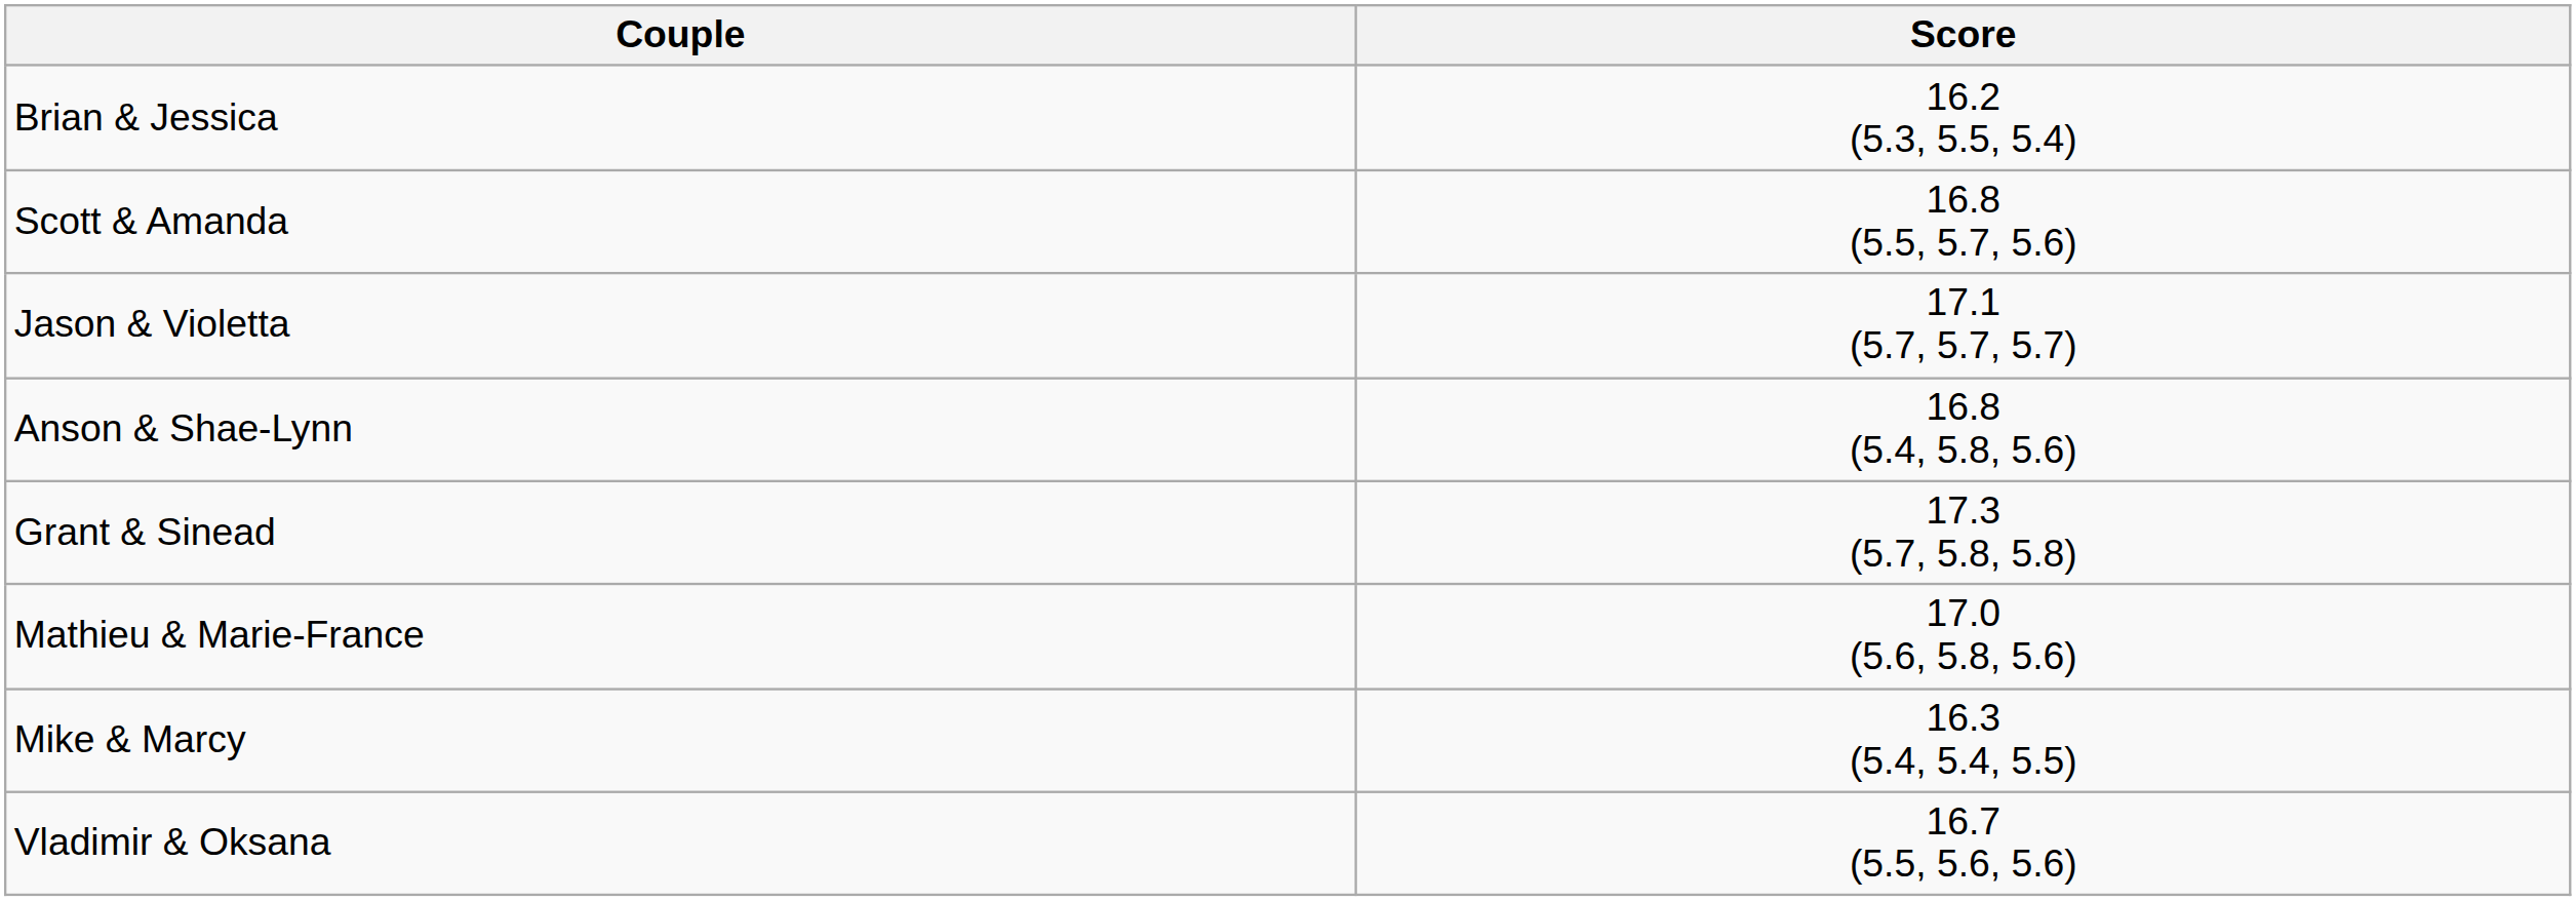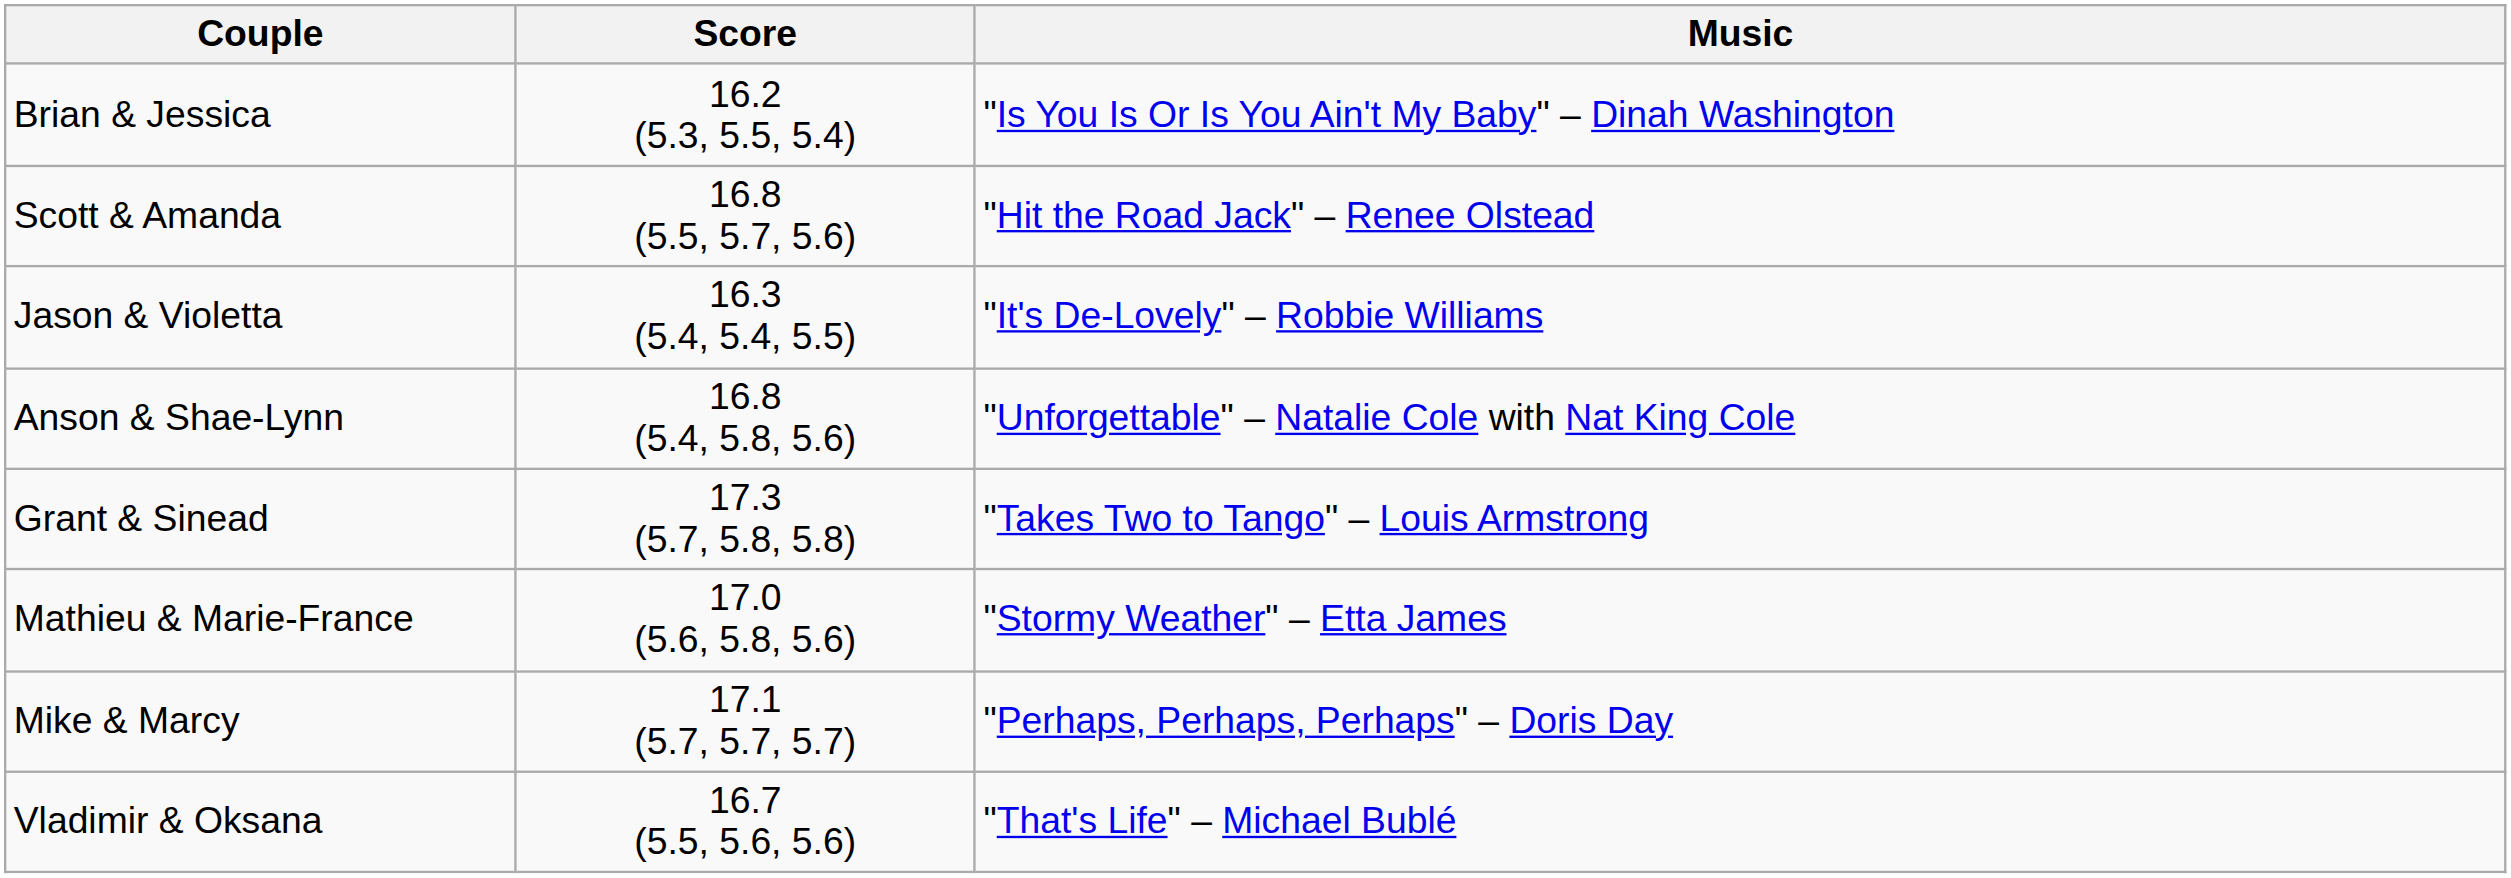 <table class="wikitable" style="width:85%;">
 <tr>
 <th style="width:20%;">Couple</th>
 <th style="width:18%;">Score</th>
+<th style="width:60%;">Music</th>
 </tr>
 <tr>
 <td>Brian & Jessica</td>
 <td style="text-align: center;">16.2 <br> (5.3, 5.5, 5.4)</td>
+<td>"<a href='#'>Is You Is Or Is You Ain't My Baby</a>" – <a href='#'>Dinah Washington</a></td>
 </tr>
 <tr>
 <td>Scott & Amanda</td>
 <td style="text-align: center;">16.8 <br> (5.5, 5.7, 5.6)</td>
+<td>"<a href='#'>Hit the Road Jack</a>" – <a href='#'>Renee Olstead</a></td>
 </tr>
 <tr>
 <td>Jason & Violetta</td>
-<td style="text-align: center;">17.1 <br> (5.7, 5.7, 5.7)</td>
+<td style="text-align: center;">16.3 <br> (5.4, 5.4, 5.5)</td>
+<td>"<a href='#'>It's De-Lovely</a>" – <a href='#'>Robbie Williams</a></td>
 </tr>
 <tr>
 <td>Anson & Shae-Lynn</td>
 <td style="text-align: center;">16.8 <br> (5.4, 5.8, 5.6)</td>
+<td>"<a href='#'>Unforgettable</a>" – <a href='#'>Natalie Cole</a> with <a href='#'>Nat King Cole</a></td>
 </tr>
 <tr>
 <td>Grant & Sinead</td>
 <td style="text-align: center;">17.3 <br> (5.7, 5.8, 5.8)</td>
+<td>"<a href='#'>Takes Two to Tango</a>" – <a href='#'>Louis Armstrong</a></td>
 </tr>
 <tr>
 <td>Mathieu & Marie-France</td>
 <td style="text-align: center;">17.0 <br> (5.6, 5.8, 5.6)</td>
+<td>"<a href='#'>Stormy Weather</a>" – <a href='#'>Etta James</a></td>
 </tr>
 <tr>
 <td>Mike & Marcy</td>
-<td style="text-align: center;">16.3 <br> (5.4, 5.4, 5.5)</td>
+<td style="text-align: center;">17.1 <br> (5.7, 5.7, 5.7)</td>
+<td>"<a href='#'>Perhaps, Perhaps, Perhaps</a>" – <a href='#'>Doris Day</a></td>
 </tr>
 <tr>
 <td>Vladimir & Oksana</td>
 <td style="text-align: center;">16.7 <br> (5.5, 5.6, 5.6)</td>
+<td>"<a href='#'>That's Life</a>" – <a href='#'>Michael Bublé</a></td>
 </tr>
 </table>
